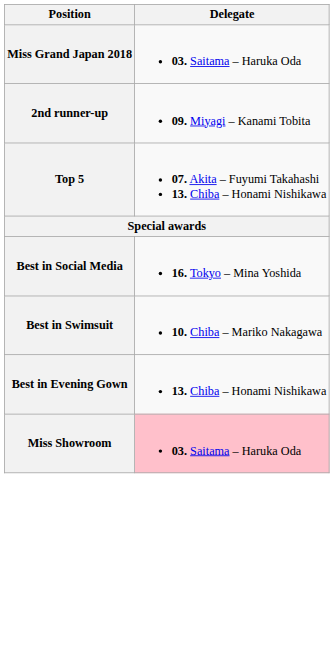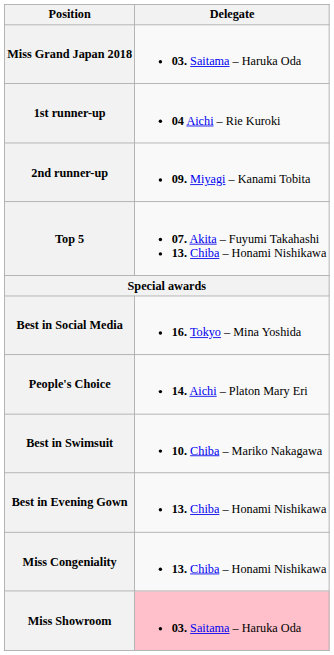 <table class="wikitable" style="font-size:90%;">
 <tr>
 <th>Position</th>
 <th>Delegate</th>
 </tr>
 <tr>
 <th>Miss Grand Japan 2018</th>
 <td><br><ul><li><strong>03.</strong> <a href='#'>Saitama</a> – Haruka Oda</li></ul></td>
+</tr>
+<tr>
+<th>1st runner-up</th>
+<td><br><ul><li><strong>04</strong> <a href='#'>Aichi</a> – Rie Kuroki</li></ul></td>
 </tr>
 <tr>
 <th>2nd runner-up</th>
 <td><br><ul><li><strong>09.</strong> <a href='#'>Miyagi</a> – Kanami Tobita</li></ul></td>
 </tr>
 <tr>
 <th>Top 5</th>
 <td><br><ul><li><strong>07.</strong> <a href='#'>Akita</a> – Fuyumi Takahashi</li><li><strong>13.</strong> <a href='#'>Chiba</a> – Honami Nishikawa</li></ul></td>
 </tr>
 <tr>
 <th colspan=2>Special awards</th>
 </tr>
 <tr>
 <th>Best in Social Media</th>
 <td><br><ul><li><strong>16.</strong> <a href='#'>Tokyo</a> – Mina Yoshida</li></ul></td>
 </tr>
 <tr>
+<th>People's Choice</th>
+<td><br><ul><li><strong>14.</strong> <a href='#'>Aichi</a> – Platon Mary Eri</li></ul></td>
+</tr>
+<tr>
 <th>Best in Swimsuit</th>
 <td><br><ul><li><strong>10.</strong> <a href='#'>Chiba</a> – Mariko Nakagawa</li></ul></td>
 </tr>
 <tr>
 <th>Best in Evening Gown</th>
 <td><br><ul><li><strong>13.</strong> <a href='#'>Chiba</a> – Honami Nishikawa</li></ul></td>
 </tr>
 <tr>
+<th>Miss Congeniality</th>
+<td><br><ul><li><strong>13.</strong> <a href='#'>Chiba</a> – Honami Nishikawa</li></ul></td>
+</tr>
+<tr>
 <th>Miss Showroom</th>
 <td style="background: pink;"><br><ul><li><strong>03.</strong> <a href='#'>Saitama</a> – Haruka Oda</li></ul></td>
 </tr>
 </table>
